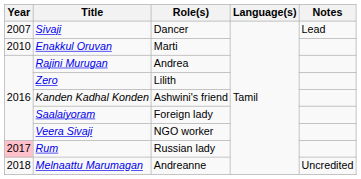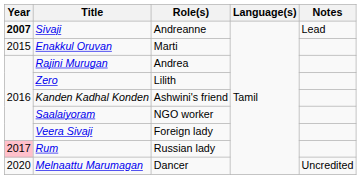 <table class="wikitable sortable">
 <tr>
 <th scope="col">Year</th>
 <th scope="col">Title</th>
 <th scope="col">Role(s)</th>
 <th scope="col">Language(s)</th>
 <th scope="col" class="unsortable">Notes</th>
 </tr>
 <tr>
-<td>2007</td>
+<td><strong>2007</strong></td>
 <td><em><a href='#'>Sivaji</a></em></td>
-<td>Dancer</td>
+<td>Andreanne</td>
 <td rowspan=9>Tamil</td>
 <td>Lead</td>
 </tr>
 <tr>
-<td>2010</td>
+<td>2015</td>
 <td><em><a href='#'>Enakkul Oruvan</a></em></td>
 <td>Marti</td>
 </tr>
 <tr>
 <td rowspan=5>2016</td>
 <td><em><a href='#'>Rajini Murugan</a></em></td>
 <td>Andrea</td>
 <td></td>
 </tr>
 <tr>
 <td><em><a href='#'>Zero</a></em></td>
 <td>Lilith</td>
 <td></td>
 </tr>
 <tr>
 <td><em>Kanden Kadhal Konden</em></td>
 <td>Ashwini's friend</td>
 <td></td>
 </tr>
 <tr>
 <td><em><a href='#'>Saalaiyoram</a></em></td>
-<td>Foreign lady</td>
+<td>NGO worker</td>
 <td></td>
 </tr>
 <tr>
 <td><em><a href='#'>Veera Sivaji</a></em></td>
-<td>NGO worker</td>
+<td>Foreign lady</td>
 <td></td>
 </tr>
 <tr>
 <td style="background: pink;">2017</td>
 <td><em><a href='#'>Rum</a></em></td>
 <td>Russian lady</td>
 <td></td>
 </tr>
 <tr>
-<td rowspan=1>2018</td>
+<td rowspan=1>2020</td>
 <td><em><a href='#'>Melnaattu Marumagan</a></em></td>
-<td>Andreanne</td>
+<td>Dancer</td>
 <td>Uncredited</td>
 </tr>
 </table>
